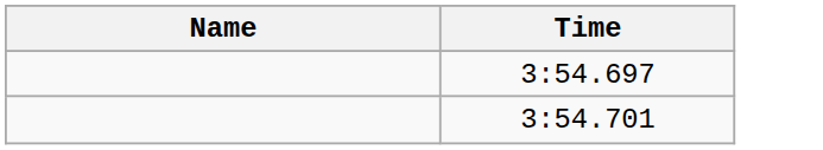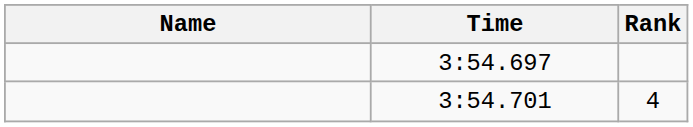 <table class="wikitable" style="text-align:center;">
 <tr>
 <th style="width:15em">Name</th>
 <th style="width:10em">Time</th>
+<th>Rank</th>
 </tr>
 <tr>
 <td align="left"></td>
 <td>3:54.697</td>
+<td></td>
 </tr>
 <tr>
 <td align="left"></td>
 <td>3:54.701</td>
+<td>4</td>
 </tr>
 </table>
